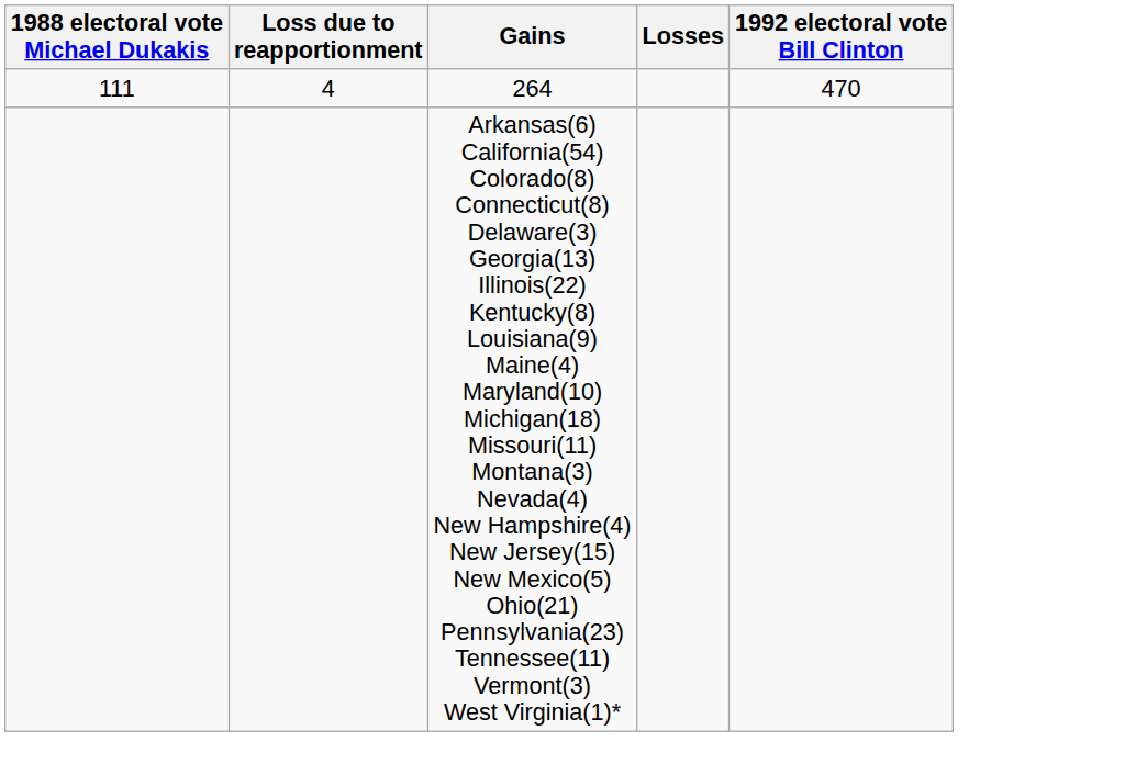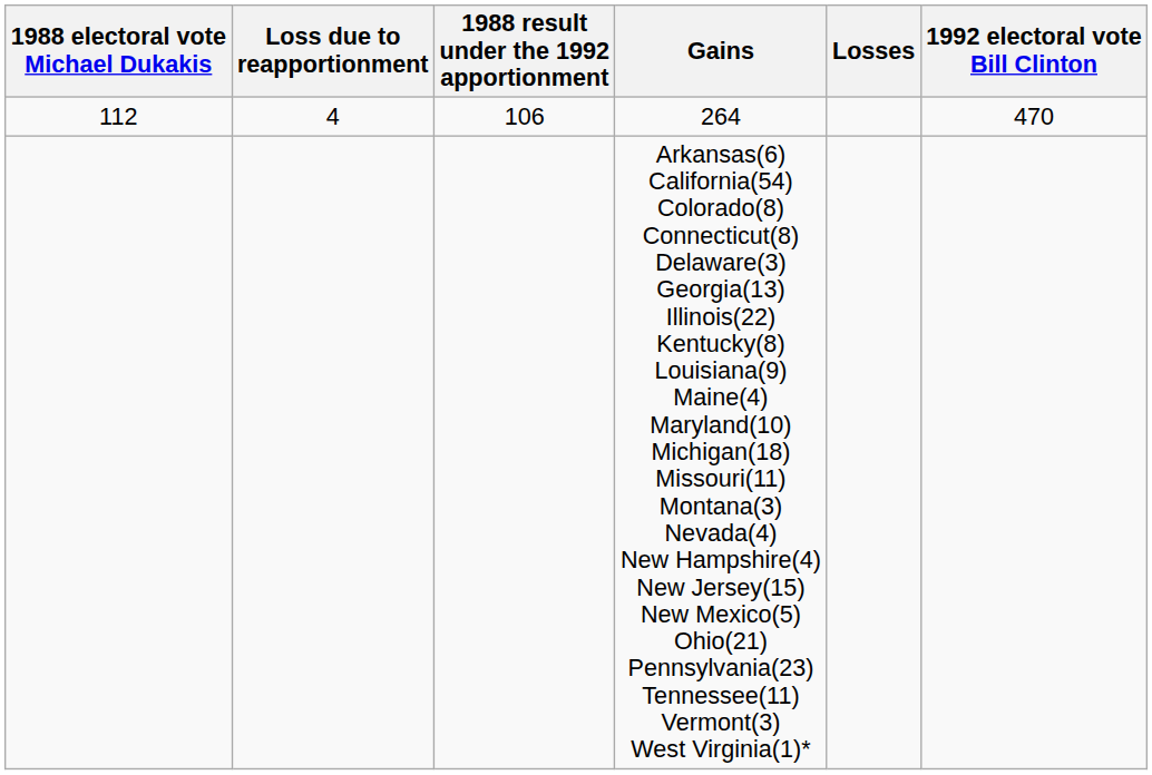 <table class="wikitable" style="text-align:center">
 <tr>
 <th>1988 electoral vote<br><a href='#'>Michael Dukakis</a></th>
 <th>Loss due to<br>reapportionment</th>
+<th>1988 result<br>under the 1992<br>apportionment</th>
 <th>Gains</th>
 <th>Losses</th>
 <th>1992 electoral vote<br><a href='#'>Bill Clinton</a></th>
 </tr>
 <tr>
-<td>111</td>
+<td>112</td>
 <td> 4</td>
+<td>106</td>
 <td> 264</td>
 <td></td>
 <td>470</td>
 </tr>
 <tr>
 <td></td>
 <td></td>
+<td></td>
 <td>Arkansas(6)<br>California(54)<br>Colorado(8)<br>Connecticut(8)<br>Delaware(3)<br>Georgia(13)<br>Illinois(22)<br>Kentucky(8)<br>Louisiana(9)<br>Maine(4)<br>Maryland(10)<br>Michigan(18)<br>Missouri(11)<br>Montana(3)<br>Nevada(4)<br>New Hampshire(4)<br>New Jersey(15)<br>New Mexico(5)<br>Ohio(21)<br>Pennsylvania(23)<br>Tennessee(11)<br>Vermont(3)<br>West Virginia(1)*</td>
 <td></td>
 <td></td>
 </tr>
 </table>
